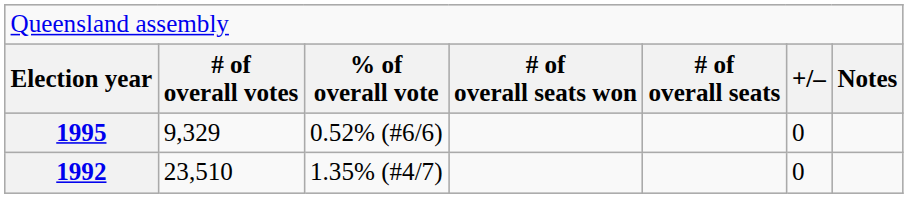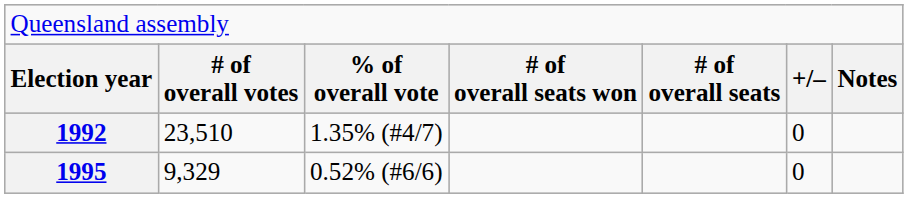 <table class=wikitable>
 <tr>
 <td colspan=7><a href='#'>Queensland assembly</a></td>
 </tr>
 <tr>
 <th>Election year</th>
 <th># of<br>overall votes</th>
 <th>% of<br>overall vote</th>
 <th># of<br>overall seats won</th>
 <th># of<br>overall seats</th>
 <th>+/–</th>
 <th>Notes</th>
 </tr>
 <tr>
+<th><a href='#'>1992</a></th>
+<td>23,510</td>
+<td>1.35% (#4/7)</td>
+<td></td>
+<td></td>
+<td> 0</td>
+<td></td>
+</tr>
+<tr>
 <th><a href='#'>1995</a></th>
 <td>9,329</td>
 <td>0.52% (#6/6)</td>
 <td></td>
 <td></td>
 <td> 0</td>
 <td></td>
 </tr>
-<tr>
-<th><a href='#'>1992</a></th>
-<td>23,510</td>
-<td>1.35% (#4/7)</td>
-<td></td>
-<td></td>
-<td> 0</td>
-<td></td>
-</tr>
 </table>
